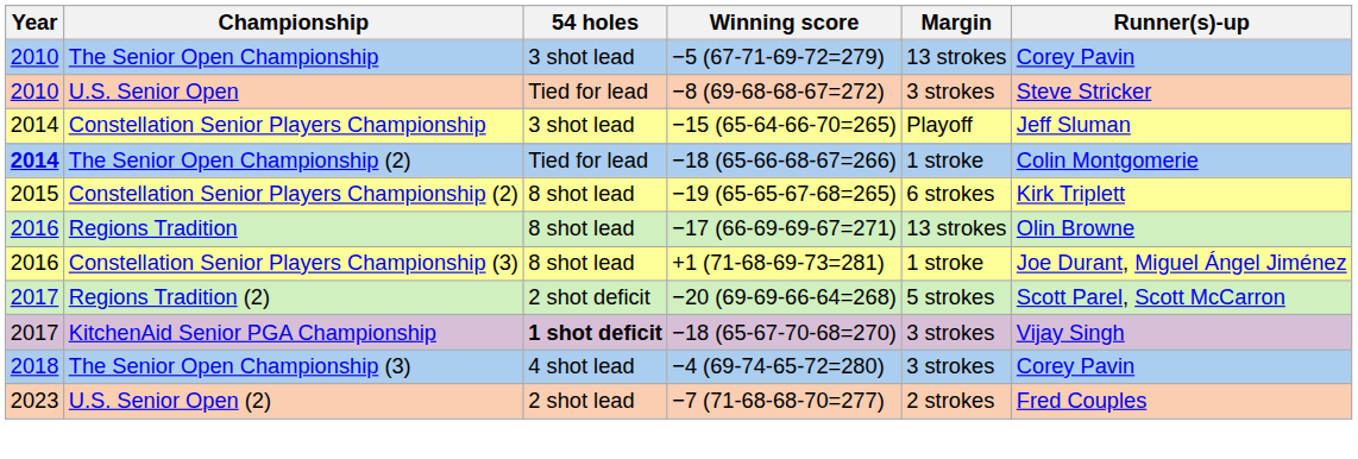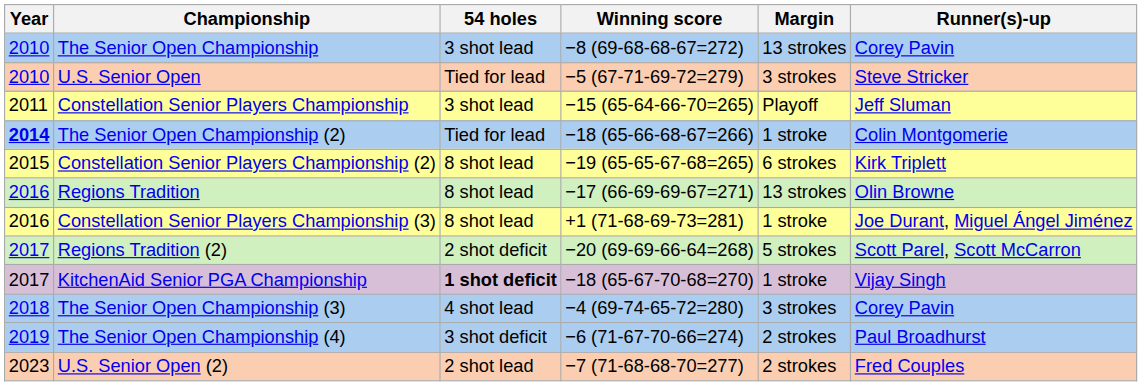 <table class="wikitable">
 <tr>
 <th>Year</th>
 <th>Championship</th>
 <th>54 holes</th>
 <th>Winning score</th>
 <th>Margin</th>
 <th>Runner(s)-up</th>
 </tr>
 <tr style="background:#ABCDEF;">
 <td><a href='#'>2010</a></td>
 <td><a href='#'>The Senior Open Championship</a></td>
 <td>3 shot lead</td>
-<td>−5 (67-71-69-72=279)</td>
+<td>−8 (69-68-68-67=272)</td>
 <td>13 strokes</td>
 <td> <a href='#'>Corey Pavin</a></td>
 </tr>
 <tr style="background:#FBCEB1;">
 <td><a href='#'>2010</a></td>
 <td><a href='#'>U.S. Senior Open</a></td>
 <td>Tied for lead</td>
-<td>−8 (69-68-68-67=272)</td>
+<td>−5 (67-71-69-72=279)</td>
 <td>3 strokes</td>
 <td> <a href='#'>Steve Stricker</a></td>
 </tr>
 <tr style="background:#FFFF99;">
-<td>2014</td>
+<td>2011</td>
 <td><a href='#'>Constellation Senior Players Championship</a></td>
 <td>3 shot lead</td>
 <td>−15 (65-64-66-70=265)</td>
 <td>Playoff</td>
 <td> <a href='#'>Jeff Sluman</a></td>
 </tr>
 <tr style="background:#ABCDEF;">
 <td><strong><a href='#'>2014</a></strong></td>
 <td><a href='#'>The Senior Open Championship</a> (2)</td>
 <td>Tied for lead</td>
 <td>−18 (65-66-68-67=266)</td>
 <td>1 stroke</td>
 <td> <a href='#'>Colin Montgomerie</a></td>
 </tr>
 <tr style="background:#FFFF99;">
 <td>2015</td>
 <td><a href='#'>Constellation Senior Players Championship</a> (2)</td>
 <td>8 shot lead</td>
 <td>−19 (65-65-67-68=265)</td>
 <td>6 strokes</td>
 <td> <a href='#'>Kirk Triplett</a></td>
 </tr>
 <tr style="background:#D0F0C0;">
 <td><a href='#'>2016</a></td>
 <td><a href='#'>Regions Tradition</a></td>
 <td>8 shot lead</td>
 <td>−17 (66-69-69-67=271)</td>
 <td>13 strokes</td>
 <td> <a href='#'>Olin Browne</a></td>
 </tr>
 <tr style="background:#FFFF99;">
 <td>2016</td>
 <td><a href='#'>Constellation Senior Players Championship</a> (3)</td>
 <td>8 shot lead</td>
 <td>+1 (71-68-69-73=281)</td>
 <td>1 stroke</td>
 <td> <a href='#'>Joe Durant</a>,  <a href='#'>Miguel Ángel Jiménez</a></td>
 </tr>
 <tr style="background:#D0F0C0;">
 <td><a href='#'>2017</a></td>
 <td><a href='#'>Regions Tradition</a> (2)</td>
 <td>2 shot deficit</td>
 <td>−20 (69-69-66-64=268)</td>
 <td>5 strokes</td>
 <td> <a href='#'>Scott Parel</a>,  <a href='#'>Scott McCarron</a></td>
 </tr>
 <tr style="background:thistle;">
 <td>2017</td>
 <td><a href='#'>KitchenAid Senior PGA Championship</a></td>
 <td><strong>1 shot deficit</strong></td>
 <td>−18 (65-67-70-68=270)</td>
-<td>3 strokes</td>
+<td>1 stroke</td>
 <td> <a href='#'>Vijay Singh</a></td>
 </tr>
 <tr style="background:#ABCDEF;">
 <td><a href='#'>2018</a></td>
 <td><a href='#'>The Senior Open Championship</a> (3)</td>
 <td>4 shot lead</td>
 <td>−4 (69-74-65-72=280)</td>
 <td>3 strokes</td>
 <td> <a href='#'>Corey Pavin</a></td>
 </tr>
+<tr style="background:#ABCDEF;">
+<td><a href='#'>2019</a></td>
+<td><a href='#'>The Senior Open Championship</a> (4)</td>
+<td>3 shot deficit</td>
+<td>−6 (71-67-70-66=274)</td>
+<td>2 strokes</td>
+<td> <a href='#'>Paul Broadhurst</a></td>
+</tr>
 <tr style="background:#FBCEB1;">
 <td>2023</td>
 <td><a href='#'>U.S. Senior Open</a> (2)</td>
 <td>2 shot lead</td>
 <td>−7 (71-68-68-70=277)</td>
 <td>2 strokes</td>
 <td> <a href='#'>Fred Couples</a></td>
 </tr>
 </table>
